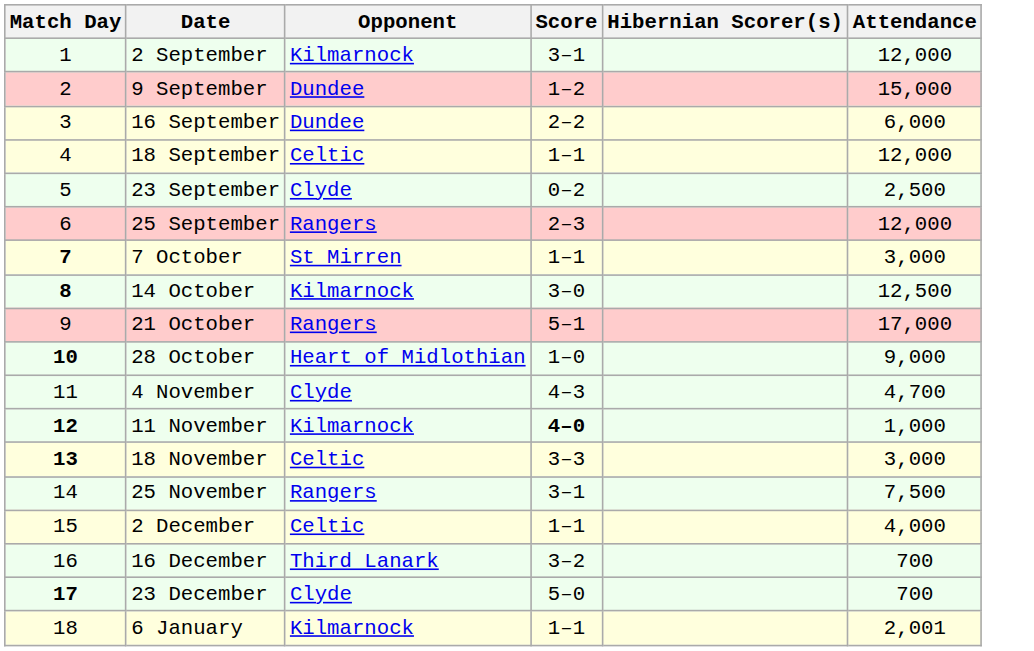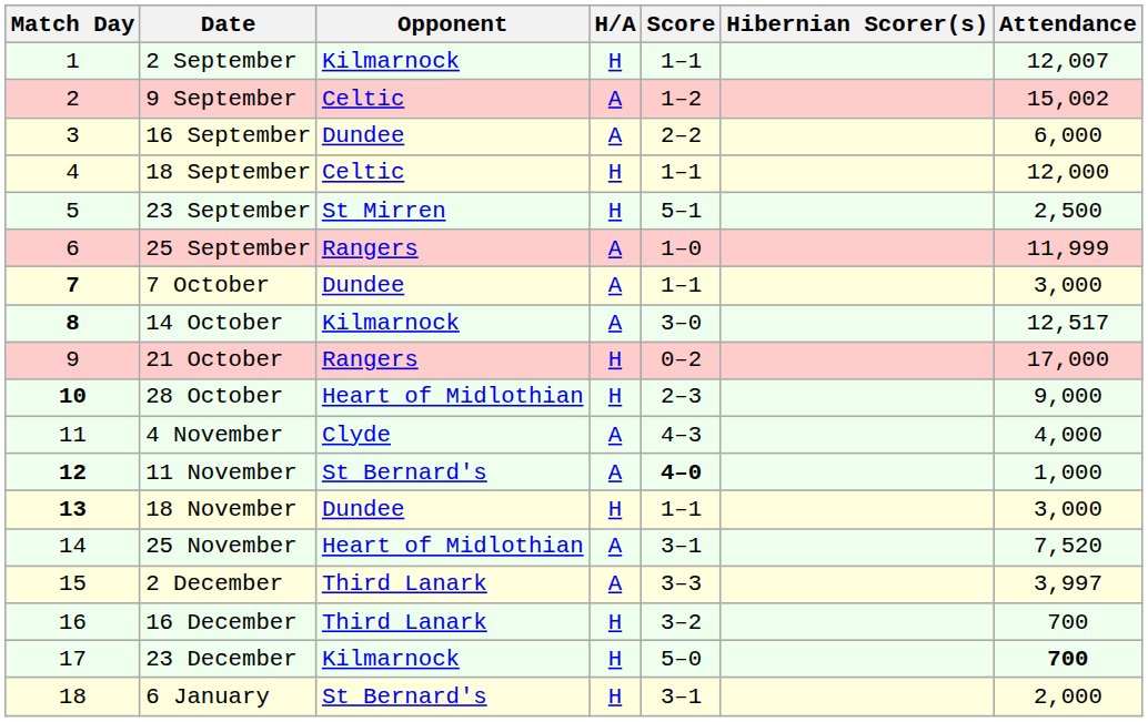 <table class="wikitable" style="text-align:center">
 <tr>
 <th>Match Day</th>
 <th>Date</th>
 <th>Opponent</th>
+<th>H/A</th>
 <th>Score</th>
 <th>Hibernian Scorer(s)</th>
 <th>Attendance</th>
 </tr>
 <tr bgcolor=#EEFFEE>
 <td>1</td>
 <td align=left>2 September</td>
 <td align=left><a href='#'>Kilmarnock</a></td>
-<td>3–1</td>
+<td><a href='#'>H</a></td>
+<td>1–1</td>
 <td align=left></td>
-<td>12,000</td>
+<td>12,007</td>
 </tr>
 <tr bgcolor=#FFCCCC>
 <td>2</td>
 <td align=left>9 September</td>
-<td align=left><a href='#'>Dundee</a></td>
+<td align=left><a href='#'>Celtic</a></td>
+<td><a href='#'>A</a></td>
 <td>1–2</td>
 <td align=left></td>
-<td>15,000</td>
+<td>15,002</td>
 </tr>
 <tr bgcolor=#FFFFDD>
 <td>3</td>
 <td align=left>16 September</td>
 <td align=left><a href='#'>Dundee</a></td>
+<td><a href='#'>A</a></td>
 <td>2–2</td>
 <td align=left></td>
 <td>6,000</td>
 </tr>
 <tr bgcolor=#FFFFDD>
 <td>4</td>
 <td align=left>18 September</td>
 <td align=left><a href='#'>Celtic</a></td>
+<td><a href='#'>H</a></td>
 <td>1–1</td>
 <td align=left></td>
 <td>12,000</td>
 </tr>
 <tr bgcolor=#EEFFEE>
 <td>5</td>
 <td align=left>23 September</td>
-<td align=left><a href='#'>Clyde</a></td>
-<td>0–2</td>
+<td align=left><a href='#'>St Mirren</a></td>
+<td><a href='#'>H</a></td>
+<td>5–1</td>
 <td align=left></td>
 <td>2,500</td>
 </tr>
 <tr bgcolor=#FFCCCC>
 <td>6</td>
 <td align=left>25 September</td>
 <td align=left><a href='#'>Rangers</a></td>
-<td>2–3</td>
+<td><a href='#'>A</a></td>
+<td>1–0</td>
 <td align=left></td>
-<td>12,000</td>
+<td>11,999</td>
 </tr>
 <tr bgcolor=#FFFFDD>
 <td><strong>7</strong></td>
 <td align=left>7 October</td>
-<td align=left><a href='#'>St Mirren</a></td>
+<td align=left><a href='#'>Dundee</a></td>
+<td><a href='#'>A</a></td>
 <td>1–1</td>
 <td align=left></td>
 <td>3,000</td>
 </tr>
 <tr bgcolor=#EEFFEE>
 <td><strong>8</strong></td>
 <td align=left>14 October</td>
 <td align=left><a href='#'>Kilmarnock</a></td>
+<td><a href='#'>A</a></td>
 <td>3–0</td>
 <td align=left></td>
-<td>12,500</td>
+<td>12,517</td>
 </tr>
 <tr bgcolor=#FFCCCC>
 <td>9</td>
 <td align=left>21 October</td>
 <td align=left><a href='#'>Rangers</a></td>
-<td>5–1</td>
+<td><a href='#'>H</a></td>
+<td>0–2</td>
 <td align=left></td>
 <td>17,000</td>
 </tr>
 <tr bgcolor=#EEFFEE>
 <td><strong>10</strong></td>
 <td align=left>28 October</td>
 <td align=left><a href='#'>Heart of Midlothian</a></td>
-<td>1–0</td>
+<td><a href='#'>H</a></td>
+<td>2–3</td>
 <td align=left></td>
 <td>9,000</td>
 </tr>
 <tr bgcolor=#EEFFEE>
 <td>11</td>
 <td align=left>4 November</td>
 <td align=left><a href='#'>Clyde</a></td>
+<td><a href='#'>A</a></td>
 <td>4–3</td>
 <td align=left></td>
-<td>4,700</td>
+<td>4,000</td>
 </tr>
 <tr bgcolor=#EEFFEE>
 <td><strong>12</strong></td>
 <td align=left>11 November</td>
-<td align=left><a href='#'>Kilmarnock</a></td>
+<td align=left><a href='#'>St Bernard's</a></td>
+<td><a href='#'>A</a></td>
 <td><strong>4–0</strong></td>
 <td align=left></td>
 <td>1,000</td>
 </tr>
 <tr bgcolor=#FFFFDD>
 <td><strong>13</strong></td>
 <td align=left>18 November</td>
-<td align=left><a href='#'>Celtic</a></td>
-<td>3–3</td>
+<td align=left><a href='#'>Dundee</a></td>
+<td><a href='#'>H</a></td>
+<td>1–1</td>
 <td align=left></td>
 <td>3,000</td>
 </tr>
 <tr bgcolor=#EEFFEE>
 <td>14</td>
 <td align=left>25 November</td>
-<td align=left><a href='#'>Rangers</a></td>
+<td align=left><a href='#'>Heart of Midlothian</a></td>
+<td><a href='#'>A</a></td>
 <td>3–1</td>
 <td align=left></td>
-<td>7,500</td>
+<td>7,520</td>
 </tr>
 <tr bgcolor=#FFFFDD>
 <td>15</td>
 <td align=left>2 December</td>
-<td align=left><a href='#'>Celtic</a></td>
-<td>1–1</td>
+<td align=left><a href='#'>Third Lanark</a></td>
+<td><a href='#'>A</a></td>
+<td>3–3</td>
 <td align=left></td>
-<td>4,000</td>
+<td>3,997</td>
 </tr>
 <tr bgcolor=#EEFFEE>
 <td>16</td>
 <td align=left>16 December</td>
 <td align=left><a href='#'>Third Lanark</a></td>
+<td><a href='#'>H</a></td>
 <td>3–2</td>
 <td align=left></td>
 <td>700</td>
 </tr>
 <tr bgcolor=#EEFFEE>
-<td><strong>17</strong></td>
+<td>17</td>
 <td align=left>23 December</td>
-<td align=left><a href='#'>Clyde</a></td>
+<td align=left><a href='#'>Kilmarnock</a></td>
+<td><a href='#'>H</a></td>
 <td>5–0</td>
 <td align=left></td>
-<td>700</td>
+<td><strong>700</strong></td>
 </tr>
 <tr bgcolor=#FFFFDD>
 <td>18</td>
 <td align=left>6 January</td>
-<td align=left><a href='#'>Kilmarnock</a></td>
-<td>1–1</td>
+<td align=left><a href='#'>St Bernard's</a></td>
+<td><a href='#'>H</a></td>
+<td>3–1</td>
 <td align=left></td>
-<td>2,001</td>
+<td>2,000</td>
 </tr>
 </table>
